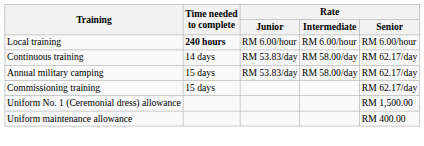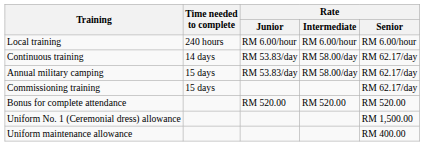 <table class="wikitable" style="margin-left: auto; margin-right: auto; border: none;">
 <tr>
 <th rowspan="2">Training</th>
 <th rowspan="2">Time needed<br>to complete</th>
 <th colspan="3">Rate</th>
 </tr>
 <tr>
 <th>Junior</th>
 <th>Intermediate</th>
 <th>Senior</th>
 </tr>
 <tr>
 <td>Local training</td>
-<td><strong>240 hours</strong></td>
+<td>240 hours</td>
 <td>RM 6.00/hour</td>
 <td>RM 6.00/hour</td>
 <td>RM 6.00/hour</td>
 </tr>
 <tr>
 <td>Continuous training</td>
 <td>14 days</td>
 <td>RM 53.83/day</td>
 <td>RM 58.00/day</td>
 <td>RM 62.17/day</td>
 </tr>
 <tr>
 <td>Annual military camping</td>
 <td>15 days</td>
 <td>RM 53.83/day</td>
 <td>RM 58.00/day</td>
 <td>RM 62.17/day</td>
 </tr>
 <tr>
 <td>Commissioning training</td>
 <td>15 days</td>
 <td></td>
 <td></td>
 <td>RM 62.17/day</td>
 </tr>
 <tr>
+<td>Bonus for complete attendance</td>
+<td></td>
+<td>RM 520.00</td>
+<td>RM 520.00</td>
+<td>RM 520.00</td>
+</tr>
+<tr>
 <td>Uniform No. 1 (Ceremonial dress) allowance</td>
 <td></td>
 <td></td>
 <td></td>
 <td>RM 1,500.00</td>
 </tr>
 <tr>
 <td>Uniform maintenance allowance</td>
 <td></td>
 <td></td>
 <td></td>
 <td>RM 400.00</td>
 </tr>
 </table>
